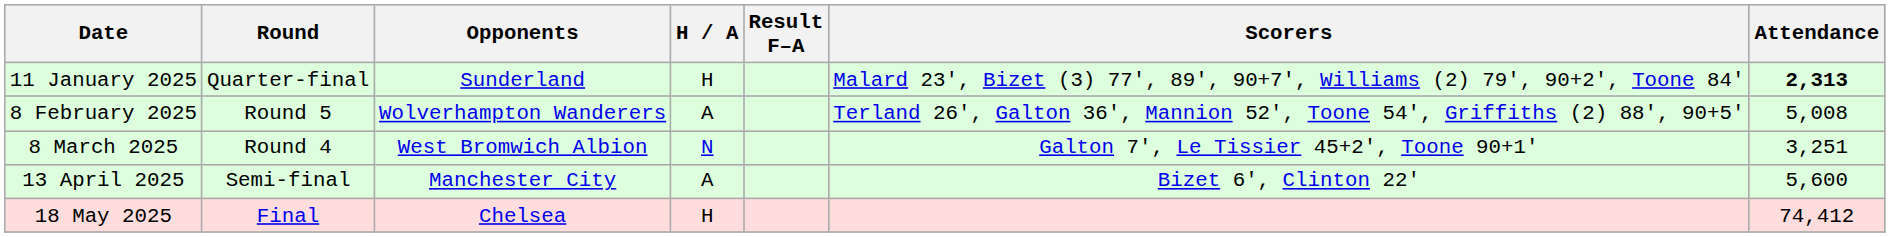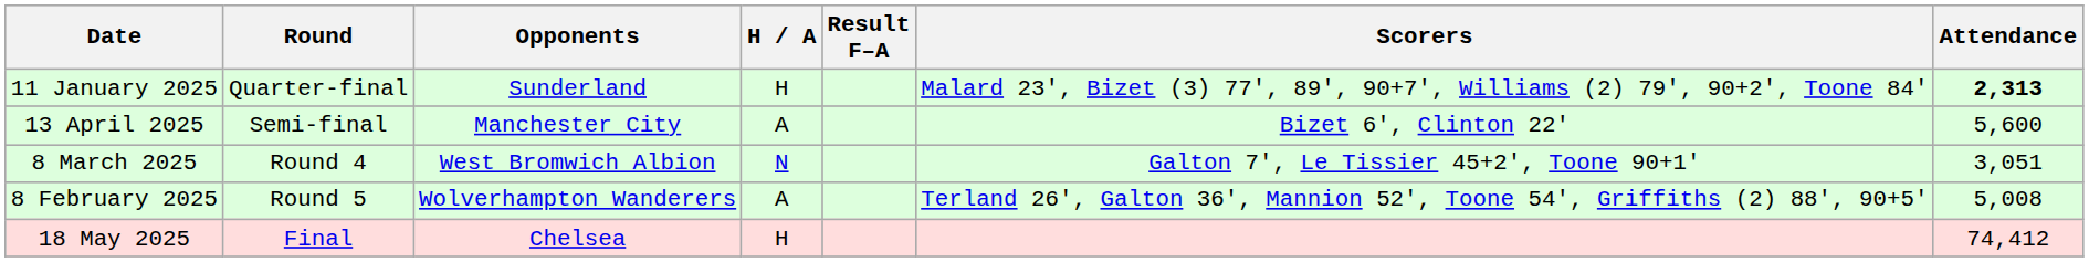 <table class="wikitable" style="text-align:center">
 <tr>
 <th>Date</th>
 <th>Round</th>
 <th>Opponents</th>
 <th>H / A</th>
 <th>Result<br>F–A</th>
 <th>Scorers</th>
 <th>Attendance</th>
 </tr>
 <tr bgcolor=#ddffdd>
 <td>11 January 2025</td>
 <td>Quarter-final</td>
 <td><a href='#'>Sunderland</a></td>
 <td>H</td>
 <td></td>
 <td><a href='#'>Malard</a> 23', <a href='#'>Bizet</a> (3) 77', 89', 90+7', <a href='#'>Williams</a> (2) 79', 90+2', <a href='#'>Toone</a> 84'</td>
 <td><strong>2,313</strong></td>
 </tr>
 <tr bgcolor=#ddffdd>
-<td>8 February 2025</td>
-<td>Round 5</td>
-<td><a href='#'>Wolverhampton Wanderers</a></td>
+<td>13 April 2025</td>
+<td>Semi-final</td>
+<td><a href='#'>Manchester City</a></td>
 <td>A</td>
 <td></td>
-<td><a href='#'>Terland</a> 26', <a href='#'>Galton</a> 36', <a href='#'>Mannion</a> 52', <a href='#'>Toone</a> 54', <a href='#'>Griffiths</a> (2) 88', 90+5'</td>
-<td>5,008</td>
+<td><a href='#'>Bizet</a> 6', <a href='#'>Clinton</a> 22'</td>
+<td>5,600</td>
 </tr>
 <tr bgcolor=#ddffdd>
 <td>8 March 2025</td>
 <td>Round 4</td>
 <td><a href='#'>West Bromwich Albion</a></td>
 <td><a href='#'>N</a></td>
 <td></td>
 <td><a href='#'>Galton</a> 7', <a href='#'>Le Tissier</a> 45+2', <a href='#'>Toone</a> 90+1'</td>
-<td>3,251</td>
+<td>3,051</td>
 </tr>
 <tr bgcolor=#ddffdd>
-<td>13 April 2025</td>
-<td>Semi-final</td>
-<td><a href='#'>Manchester City</a></td>
+<td>8 February 2025</td>
+<td>Round 5</td>
+<td><a href='#'>Wolverhampton Wanderers</a></td>
 <td>A</td>
 <td></td>
-<td><a href='#'>Bizet</a> 6', <a href='#'>Clinton</a> 22'</td>
-<td>5,600</td>
+<td><a href='#'>Terland</a> 26', <a href='#'>Galton</a> 36', <a href='#'>Mannion</a> 52', <a href='#'>Toone</a> 54', <a href='#'>Griffiths</a> (2) 88', 90+5'</td>
+<td>5,008</td>
 </tr>
 <tr bgcolor=#ffdddd>
 <td>18 May 2025</td>
 <td><a href='#'>Final</a></td>
 <td><a href='#'>Chelsea</a></td>
 <td>H</td>
 <td></td>
 <td></td>
 <td>74,412</td>
 </tr>
 </table>
